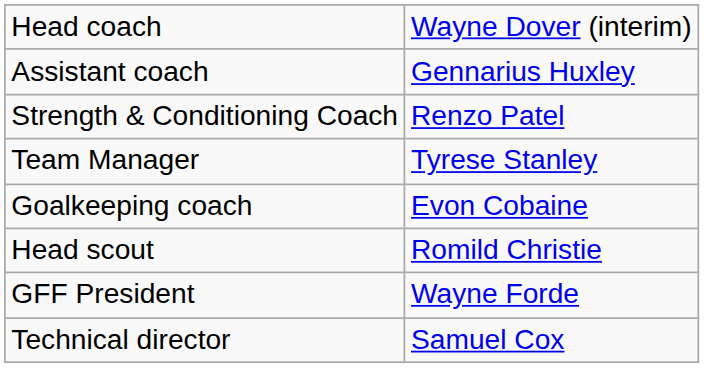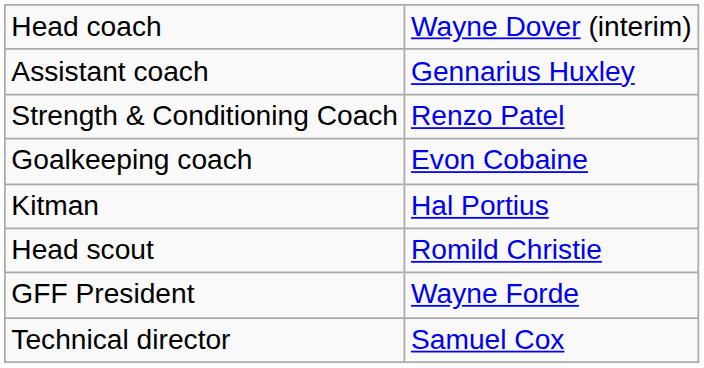 <table class="wikitable">
 <tr>
 <td>Head coach</td>
 <td> <a href='#'>Wayne Dover</a> (interim)</td>
 </tr>
 <tr>
 <td>Assistant coach</td>
 <td> <a href='#'>Gennarius Huxley</a></td>
 </tr>
 <tr>
 <td>Strength & Conditioning Coach</td>
 <td> <a href='#'>Renzo Patel</a></td>
 </tr>
 <tr>
-<td>Team Manager</td>
-<td> <a href='#'>Tyrese Stanley</a></td>
+<td>Goalkeeping coach</td>
+<td> <a href='#'>Evon Cobaine</a></td>
 </tr>
 <tr>
-<td>Goalkeeping coach</td>
-<td> <a href='#'>Evon Cobaine</a></td>
+<td>Kitman</td>
+<td> <a href='#'>Hal Portius</a></td>
 </tr>
 <tr>
 <td>Head scout</td>
 <td> <a href='#'>Romild Christie</a></td>
 </tr>
 <tr>
 <td>GFF President</td>
 <td> <a href='#'>Wayne Forde</a></td>
 </tr>
 <tr>
 <td>Technical director</td>
 <td> <a href='#'>Samuel Cox</a></td>
 </tr>
 </table>
